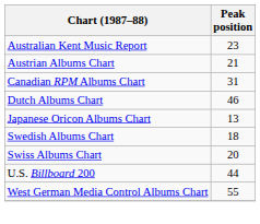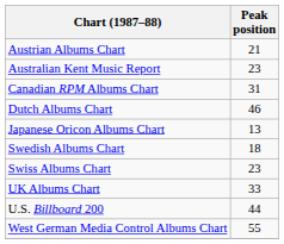 <table class="wikitable sortable" style="text-align:center;">
 <tr>
 <th>Chart (1987–88)</th>
 <th>Peak<br>position</th>
 </tr>
 <tr>
+<td align="left"><a href='#'>Austrian Albums Chart</a></td>
+<td>21</td>
+</tr>
+<tr>
 <td align="left"><a href='#'>Australian Kent Music Report</a></td>
 <td>23</td>
-</tr>
-<tr>
-<td align="left"><a href='#'>Austrian Albums Chart</a></td>
-<td>21</td>
 </tr>
 <tr>
 <td align="left"><a href='#'>Canadian <em>RPM</em> Albums Chart</a></td>
 <td>31</td>
 </tr>
 <tr>
 <td align="left"><a href='#'>Dutch Albums Chart</a></td>
 <td>46</td>
 </tr>
 <tr>
 <td align="left"><a href='#'>Japanese Oricon Albums Chart</a></td>
 <td>13</td>
 </tr>
 <tr>
 <td align="left"><a href='#'>Swedish Albums Chart</a></td>
 <td>18</td>
 </tr>
 <tr>
 <td align="left"><a href='#'>Swiss Albums Chart</a></td>
-<td>20</td>
+<td>23</td>
+</tr>
+<tr>
+<td align="left"><a href='#'>UK Albums Chart</a></td>
+<td>33</td>
 </tr>
 <tr>
 <td align="left">U.S. <a href='#'><em>Billboard</em> 200</a></td>
 <td>44</td>
 </tr>
 <tr>
 <td align="left"><a href='#'>West German Media Control Albums Chart</a></td>
 <td>55</td>
 </tr>
 <tr>
 </tr>
 </table>
